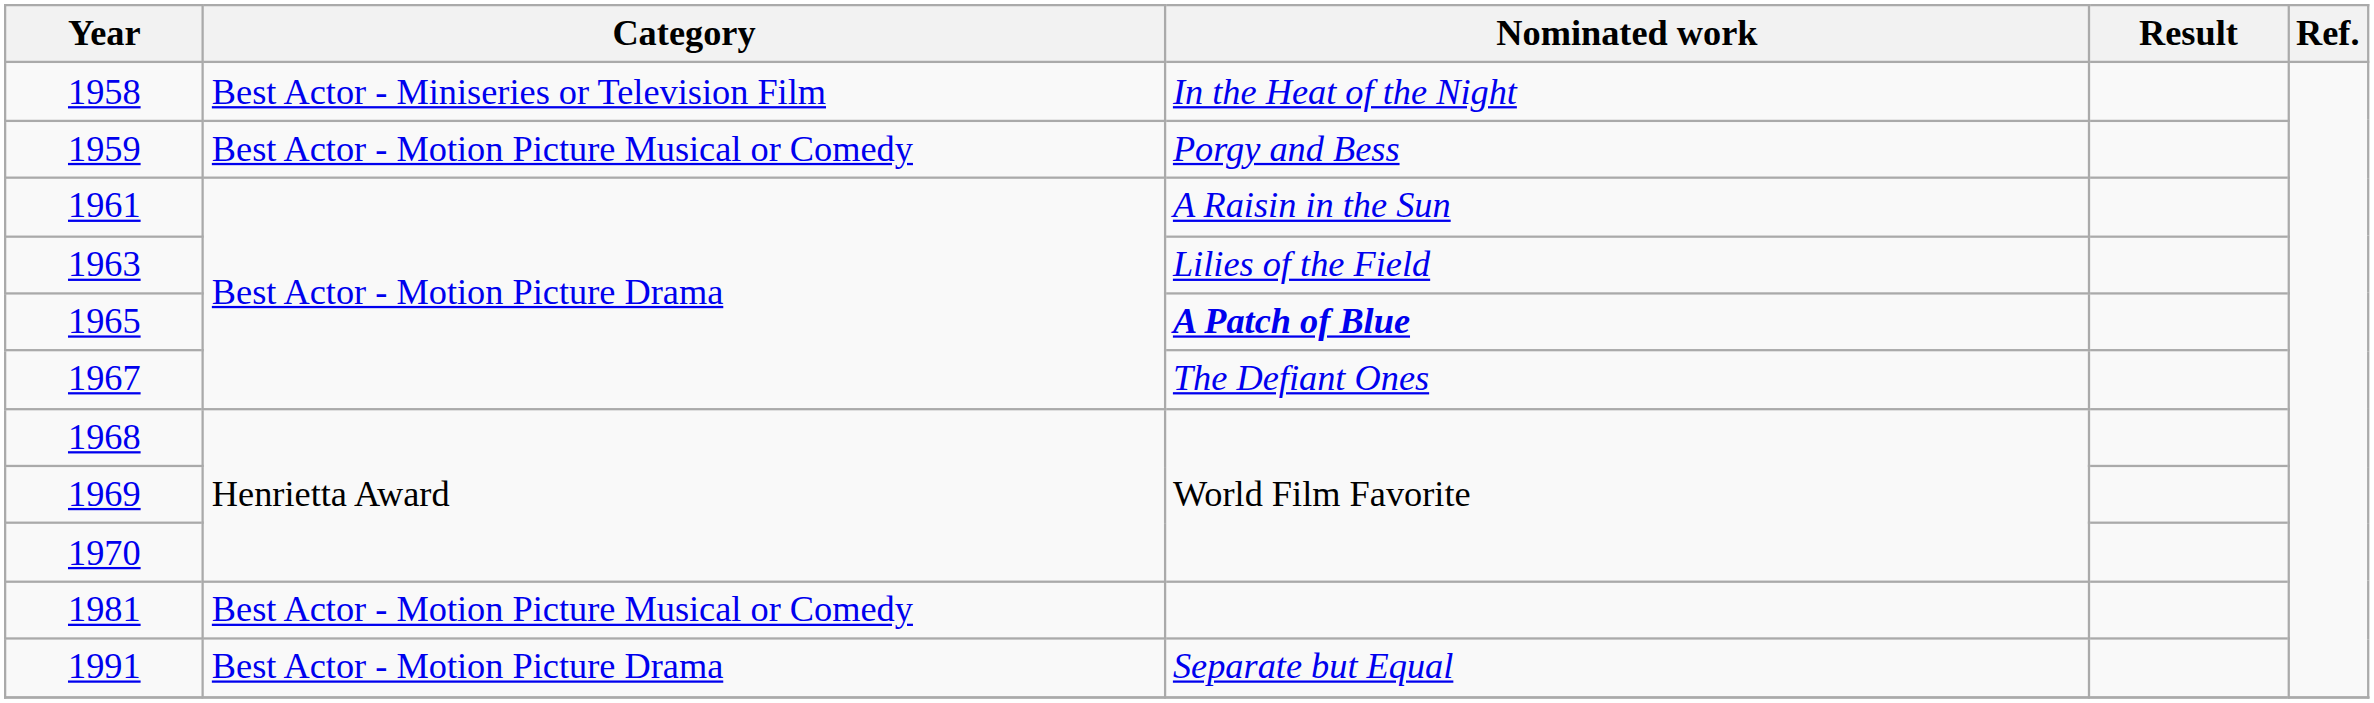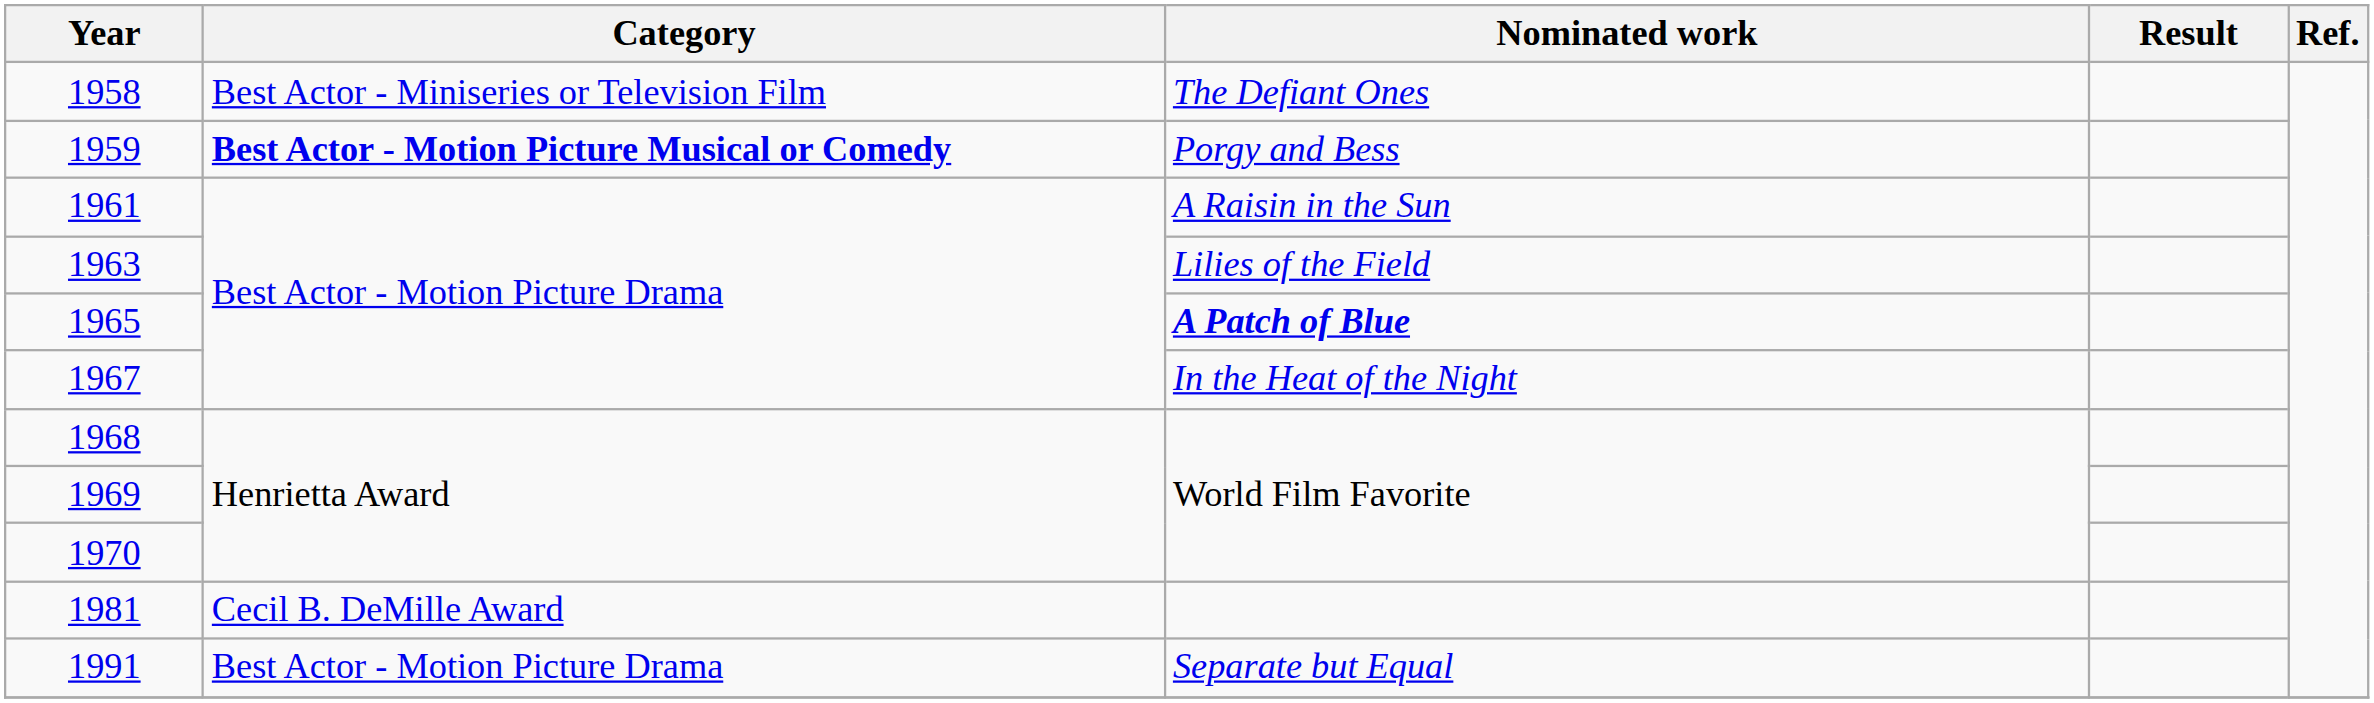 <table class=wikitable>
 <tr>
 <th scope="col" style="width:5em;">Year</th>
 <th scope="col" style="width:26em;">Category</th>
 <th scope="col" style="width:25em;">Nominated work</th>
 <th scope="col" style="width:5em;">Result</th>
 <th>Ref.</th>
 </tr>
 <tr>
 <td style="text-align:center;"><a href='#'>1958</a></td>
 <td><a href='#'>Best Actor - Miniseries or Television Film</a></td>
-<td><em><a href='#'>In the Heat of the Night</a></em></td>
+<td><em><a href='#'>The Defiant Ones</a></em></td>
 <td></td>
 <td rowspan=11></td>
 </tr>
 <tr>
 <td style="text-align:center;"><a href='#'>1959</a></td>
-<td><a href='#'>Best Actor - Motion Picture Musical or Comedy</a></td>
+<td><strong><a href='#'>Best Actor - Motion Picture Musical or Comedy</a></strong></td>
 <td><em><a href='#'>Porgy and Bess</a></em></td>
 <td></td>
 </tr>
 <tr>
 <td style="text-align:center;"><a href='#'>1961</a></td>
 <td rowspan=4><a href='#'>Best Actor - Motion Picture Drama</a></td>
 <td><em><a href='#'>A Raisin in the Sun</a></em></td>
 <td></td>
 </tr>
 <tr>
 <td style="text-align:center;"><a href='#'>1963</a></td>
 <td><em><a href='#'>Lilies of the Field</a></em></td>
 <td></td>
 </tr>
 <tr>
 <td style="text-align:center;"><a href='#'>1965</a></td>
 <td><strong><em><a href='#'>A Patch of Blue</a></em></strong></td>
 <td></td>
 </tr>
 <tr>
 <td style="text-align:center;"><a href='#'>1967</a></td>
-<td><em><a href='#'>The Defiant Ones</a></em></td>
+<td><em><a href='#'>In the Heat of the Night</a></em></td>
 <td></td>
 </tr>
 <tr>
 <td style="text-align:center;"><a href='#'>1968</a></td>
 <td rowspan=3>Henrietta Award</td>
 <td rowspan=3>World Film Favorite</td>
 <td></td>
 </tr>
 <tr>
 <td style="text-align:center;"><a href='#'>1969</a></td>
 <td></td>
 </tr>
 <tr>
 <td style="text-align:center;"><a href='#'>1970</a></td>
 <td></td>
 </tr>
 <tr>
 <td style="text-align:center;"><a href='#'>1981</a></td>
-<td><a href='#'>Best Actor - Motion Picture Musical or Comedy</a></td>
+<td><a href='#'>Cecil B. DeMille Award</a></td>
 <td></td>
 <td></td>
 </tr>
 <tr>
 <td style="text-align:center;"><a href='#'>1991</a></td>
 <td><a href='#'>Best Actor - Motion Picture Drama</a></td>
 <td><em><a href='#'>Separate but Equal</a></em></td>
 <td></td>
 </tr>
 <tr>
 </tr>
 </table>
